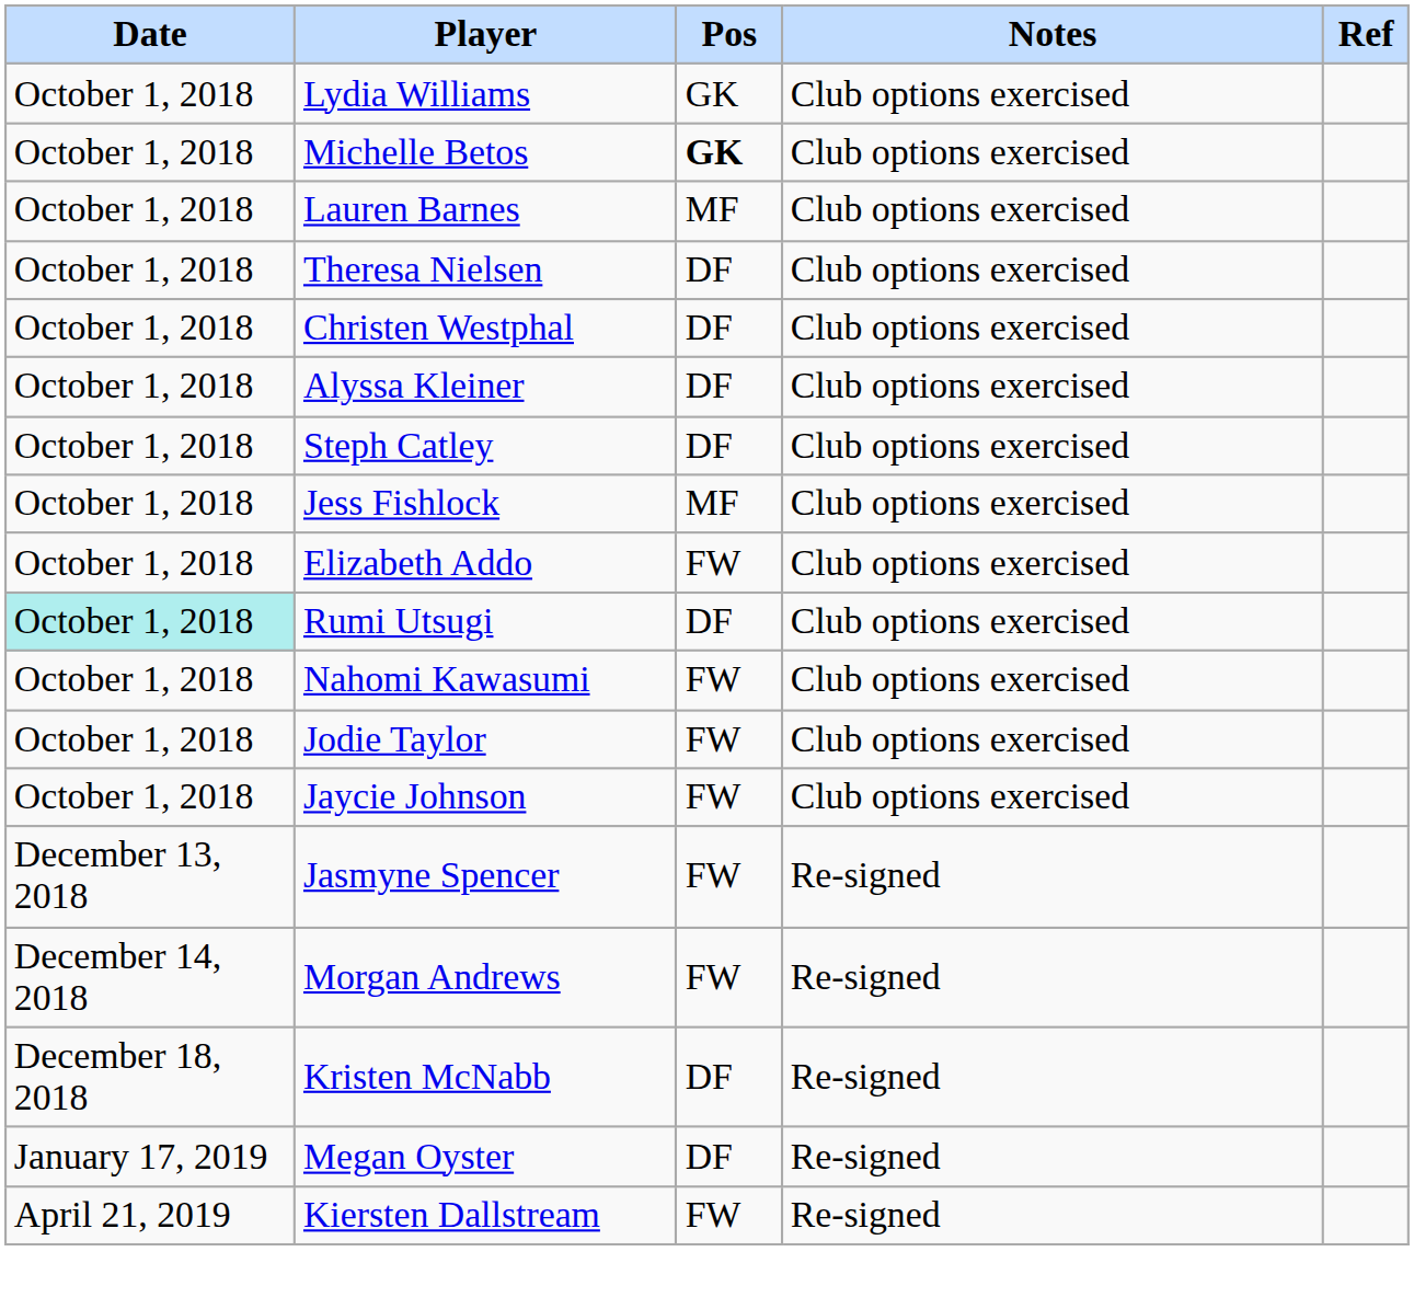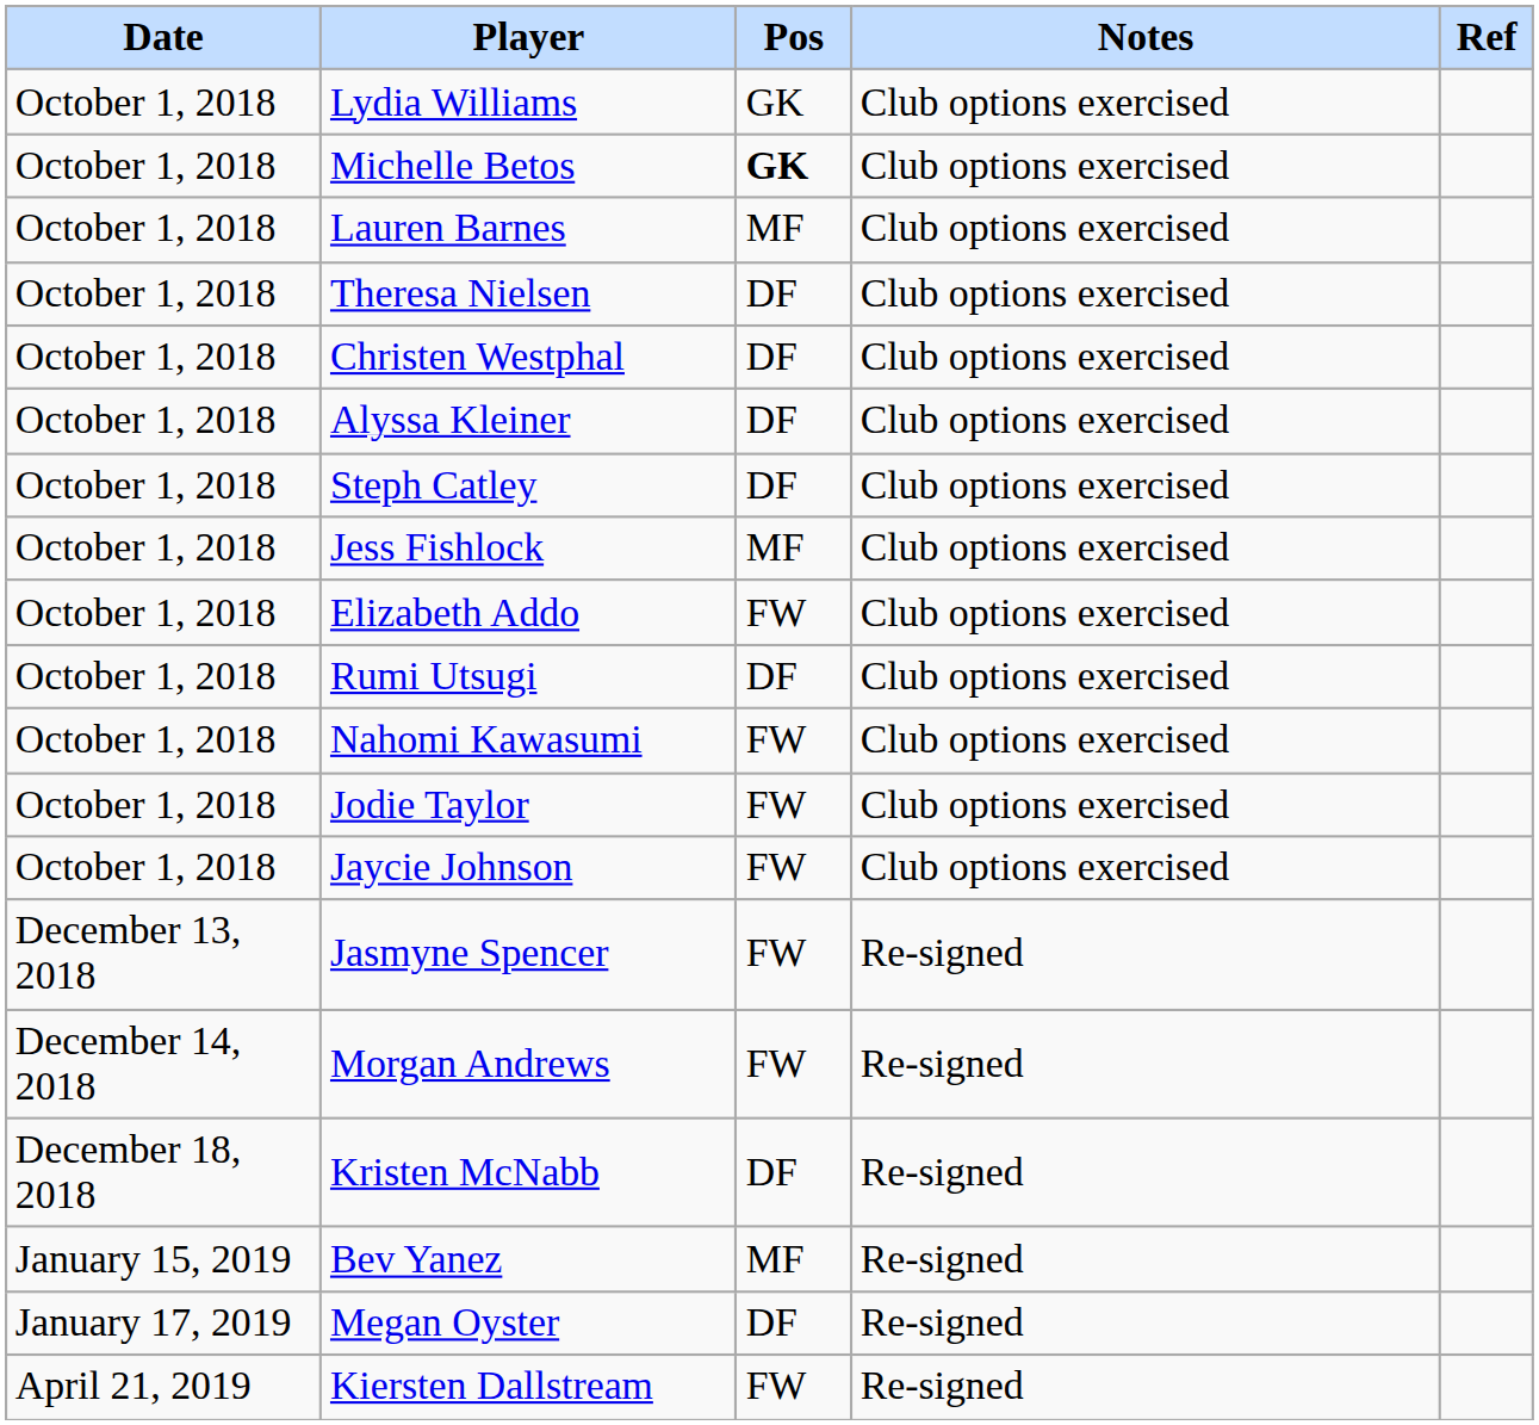 <table class="wikitable" style="text-align:left;">
 <tr>
 <th style="background:#c2ddff; width:125px;">Date</th>
 <th style="background:#c2ddff; width:170px;">Player</th>
 <th style="background:#c2ddff; width:40px;">Pos</th>
 <th style="background:#c2ddff; width:250px;">Notes</th>
 <th style="background:#c2ddff; width:30px;">Ref</th>
 </tr>
 <tr>
 <td>October 1, 2018</td>
 <td> <a href='#'>Lydia Williams</a></td>
 <td>GK</td>
 <td>Club options exercised</td>
 <td></td>
 </tr>
 <tr>
 <td>October 1, 2018</td>
 <td> <a href='#'>Michelle Betos</a></td>
 <td><strong>GK</strong></td>
 <td>Club options exercised</td>
 <td></td>
 </tr>
 <tr>
 <td>October 1, 2018</td>
 <td> <a href='#'>Lauren Barnes</a></td>
 <td>MF</td>
 <td>Club options exercised</td>
 <td></td>
 </tr>
 <tr>
 <td>October 1, 2018</td>
 <td> <a href='#'>Theresa Nielsen</a></td>
 <td>DF</td>
 <td>Club options exercised</td>
 <td></td>
 </tr>
 <tr>
 <td>October 1, 2018</td>
 <td> <a href='#'>Christen Westphal</a></td>
 <td>DF</td>
 <td>Club options exercised</td>
 <td></td>
 </tr>
 <tr>
 <td>October 1, 2018</td>
 <td> <a href='#'>Alyssa Kleiner</a></td>
 <td>DF</td>
 <td>Club options exercised</td>
 <td></td>
 </tr>
 <tr>
 <td>October 1, 2018</td>
 <td> <a href='#'>Steph Catley</a></td>
 <td>DF</td>
 <td>Club options exercised</td>
 <td></td>
 </tr>
 <tr>
 <td>October 1, 2018</td>
 <td> <a href='#'>Jess Fishlock</a></td>
 <td>MF</td>
 <td>Club options exercised</td>
 <td></td>
 </tr>
 <tr>
 <td>October 1, 2018</td>
 <td> <a href='#'>Elizabeth Addo</a></td>
 <td>FW</td>
 <td>Club options exercised</td>
 <td></td>
 </tr>
 <tr>
-<td style="background: paleturquoise;">October 1, 2018</td>
+<td>October 1, 2018</td>
 <td> <a href='#'>Rumi Utsugi</a></td>
 <td>DF</td>
 <td>Club options exercised</td>
 <td></td>
 </tr>
 <tr>
 <td>October 1, 2018</td>
 <td> <a href='#'>Nahomi Kawasumi</a></td>
 <td>FW</td>
 <td>Club options exercised</td>
 <td></td>
 </tr>
 <tr>
 <td>October 1, 2018</td>
 <td> <a href='#'>Jodie Taylor</a></td>
 <td>FW</td>
 <td>Club options exercised</td>
 <td></td>
 </tr>
 <tr>
 <td>October 1, 2018</td>
 <td> <a href='#'>Jaycie Johnson</a></td>
 <td>FW</td>
 <td>Club options exercised</td>
 <td></td>
 </tr>
 <tr>
 <td>December 13, 2018</td>
 <td> <a href='#'>Jasmyne Spencer</a></td>
 <td>FW</td>
 <td>Re-signed</td>
 <td></td>
 </tr>
 <tr>
 <td>December 14, 2018</td>
 <td> <a href='#'>Morgan Andrews</a></td>
 <td>FW</td>
 <td>Re-signed</td>
 <td></td>
 </tr>
 <tr>
 <td>December 18, 2018</td>
 <td> <a href='#'>Kristen McNabb</a></td>
 <td>DF</td>
 <td>Re-signed</td>
 <td></td>
 </tr>
 <tr>
+<td>January 15, 2019</td>
+<td> <a href='#'>Bev Yanez</a></td>
+<td>MF</td>
+<td>Re-signed</td>
+<td></td>
+</tr>
+<tr>
 <td>January 17, 2019</td>
 <td> <a href='#'>Megan Oyster</a></td>
 <td>DF</td>
 <td>Re-signed</td>
 <td></td>
 </tr>
 <tr>
 <td>April 21, 2019</td>
 <td> <a href='#'>Kiersten Dallstream</a></td>
 <td>FW</td>
 <td>Re-signed</td>
 <td></td>
 </tr>
 </table>
